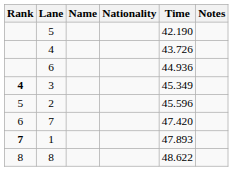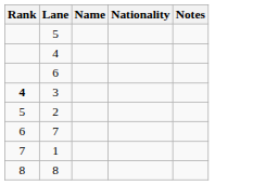 <table class="wikitable sortable" style="text-align:center">
 <tr>
 <th>Rank</th>
 <th>Lane</th>
 <th>Name</th>
 <th>Nationality</th>
-<th>Time</th>
 <th>Notes</th>
 </tr>
 <tr>
 <td></td>
 <td>5</td>
 <td align=left></td>
 <td align=left></td>
-<td>42.190</td>
 <td></td>
 </tr>
 <tr>
 <td></td>
 <td>4</td>
 <td align=left></td>
 <td align=left></td>
-<td>43.726</td>
 <td></td>
 </tr>
 <tr>
 <td></td>
 <td>6</td>
 <td align=left></td>
 <td align=left></td>
-<td>44.936</td>
 <td></td>
 </tr>
 <tr>
 <td><strong>4</strong></td>
 <td>3</td>
 <td align=left></td>
 <td align=left></td>
-<td>45.349</td>
 <td></td>
 </tr>
 <tr>
 <td>5</td>
 <td>2</td>
 <td align=left></td>
 <td align=left></td>
-<td>45.596</td>
 <td></td>
 </tr>
 <tr>
 <td>6</td>
 <td>7</td>
 <td align=left></td>
 <td align=left></td>
-<td>47.420</td>
 <td></td>
 </tr>
 <tr>
-<td><strong>7</strong></td>
+<td>7</td>
 <td>1</td>
 <td align=left></td>
 <td align=left></td>
-<td>47.893</td>
 <td></td>
 </tr>
 <tr>
 <td>8</td>
 <td>8</td>
 <td align=left></td>
 <td align=left></td>
-<td>48.622</td>
 <td></td>
 </tr>
 </table>
